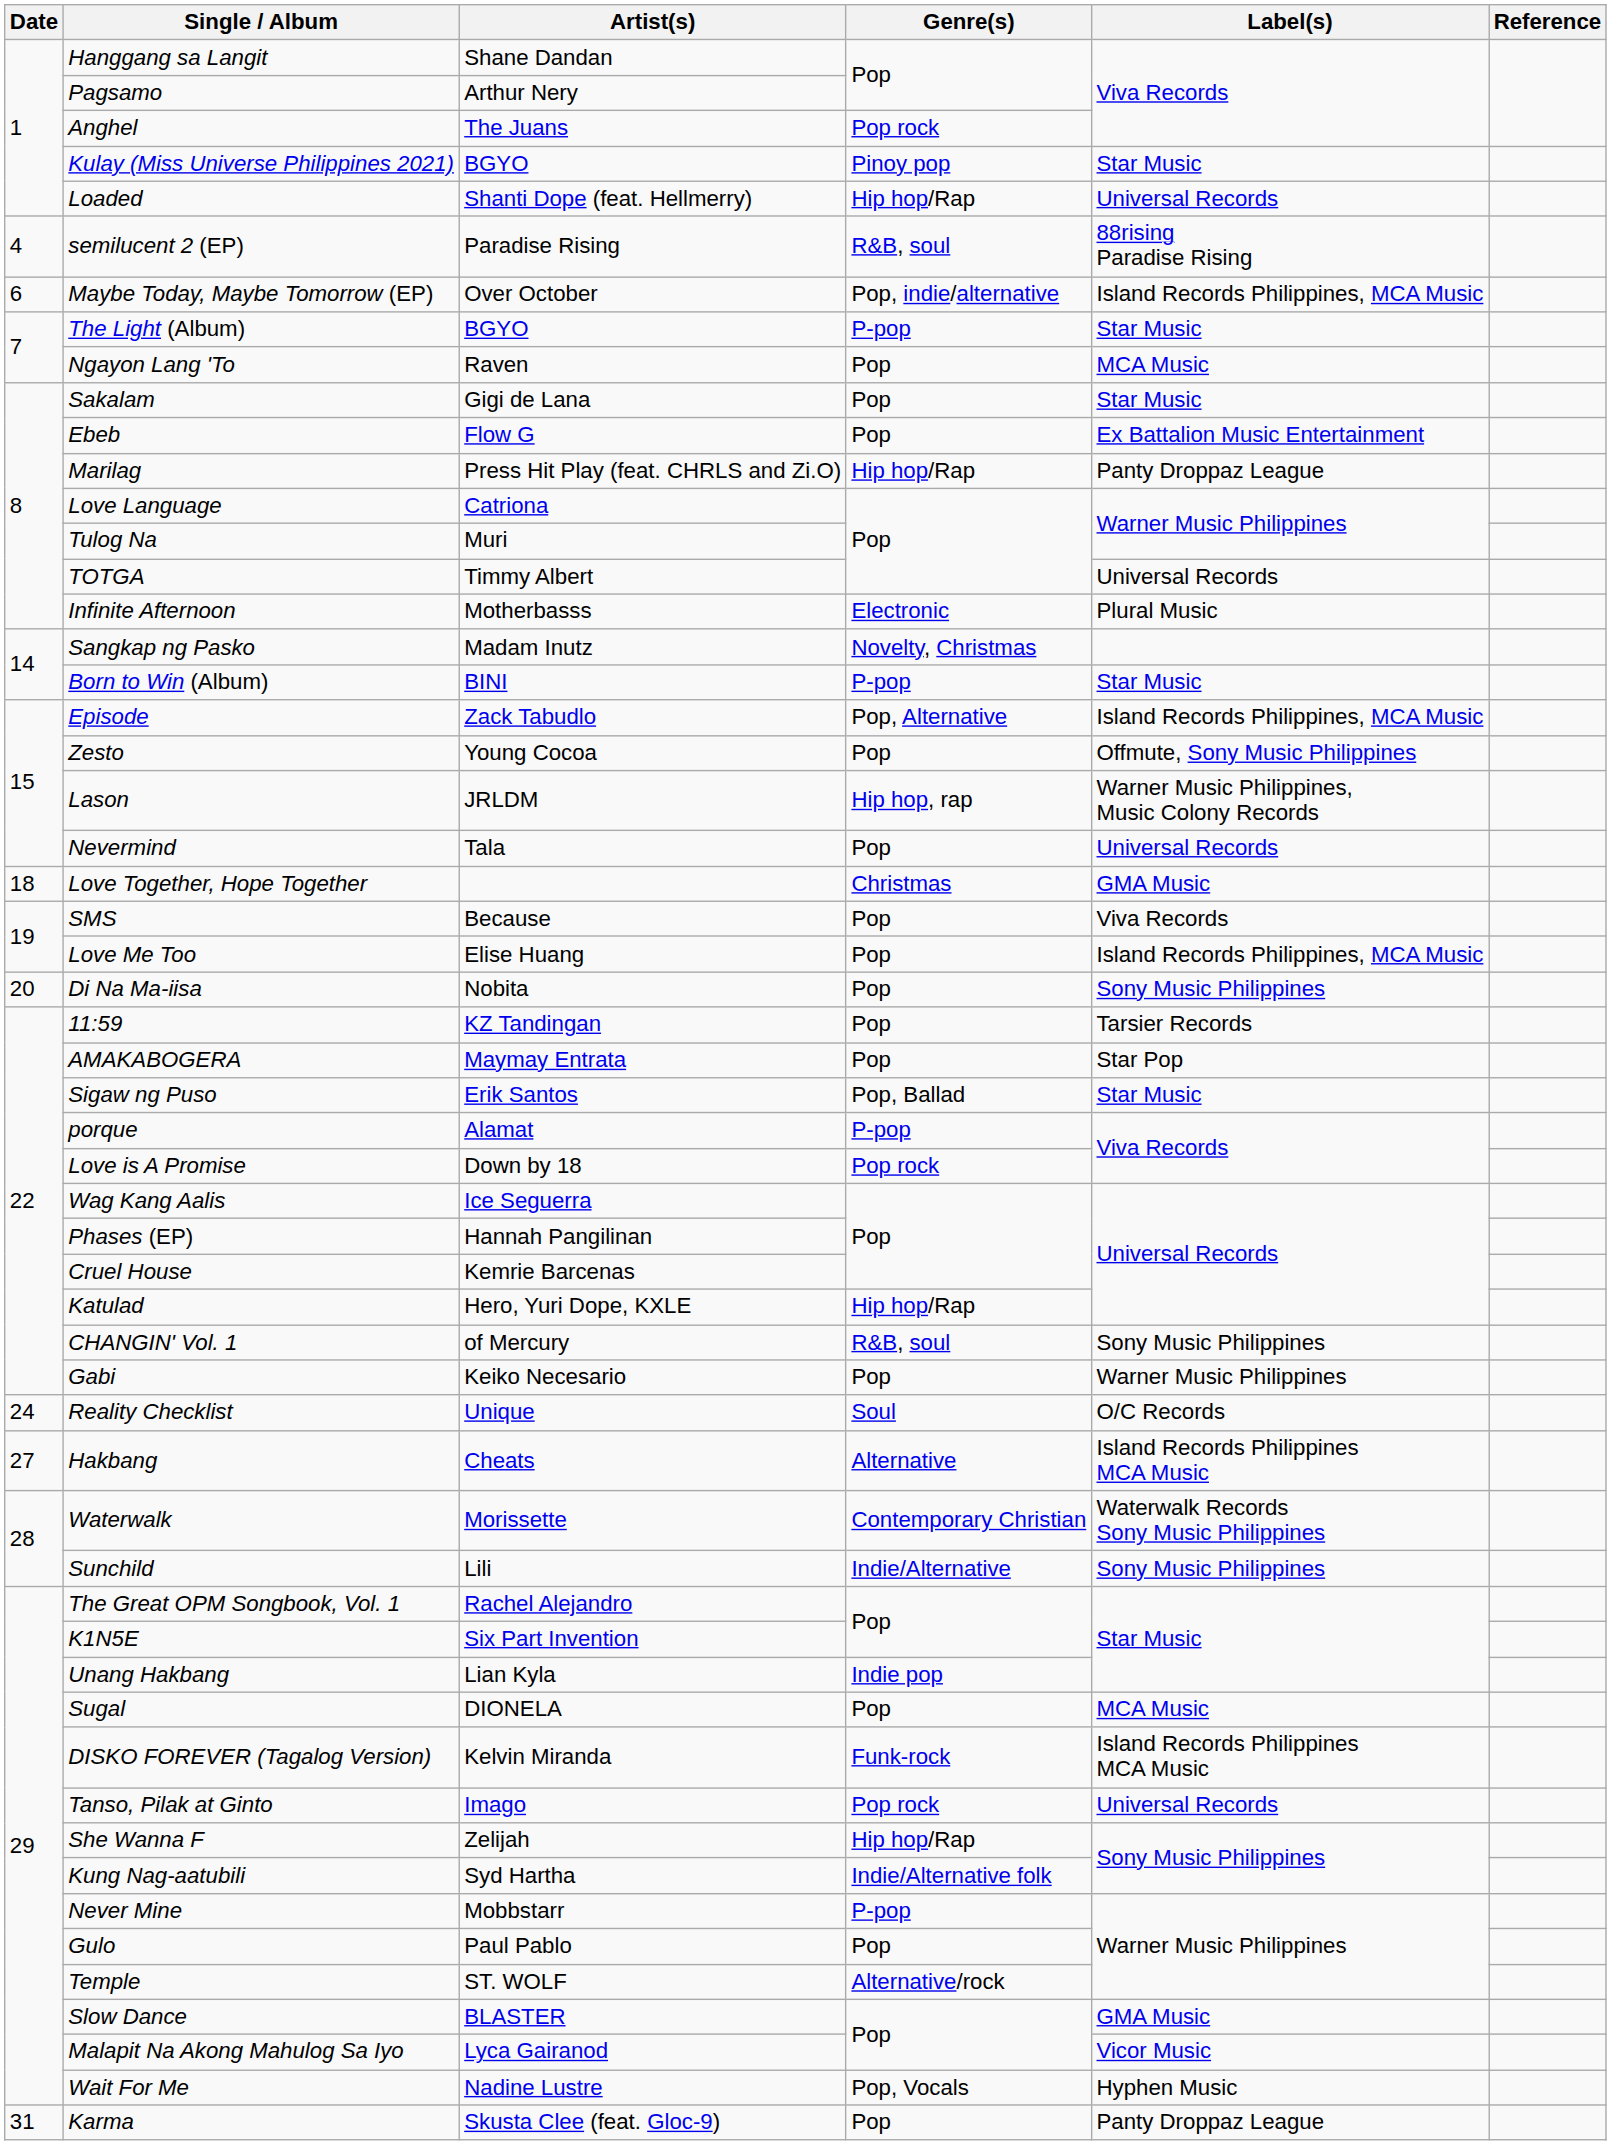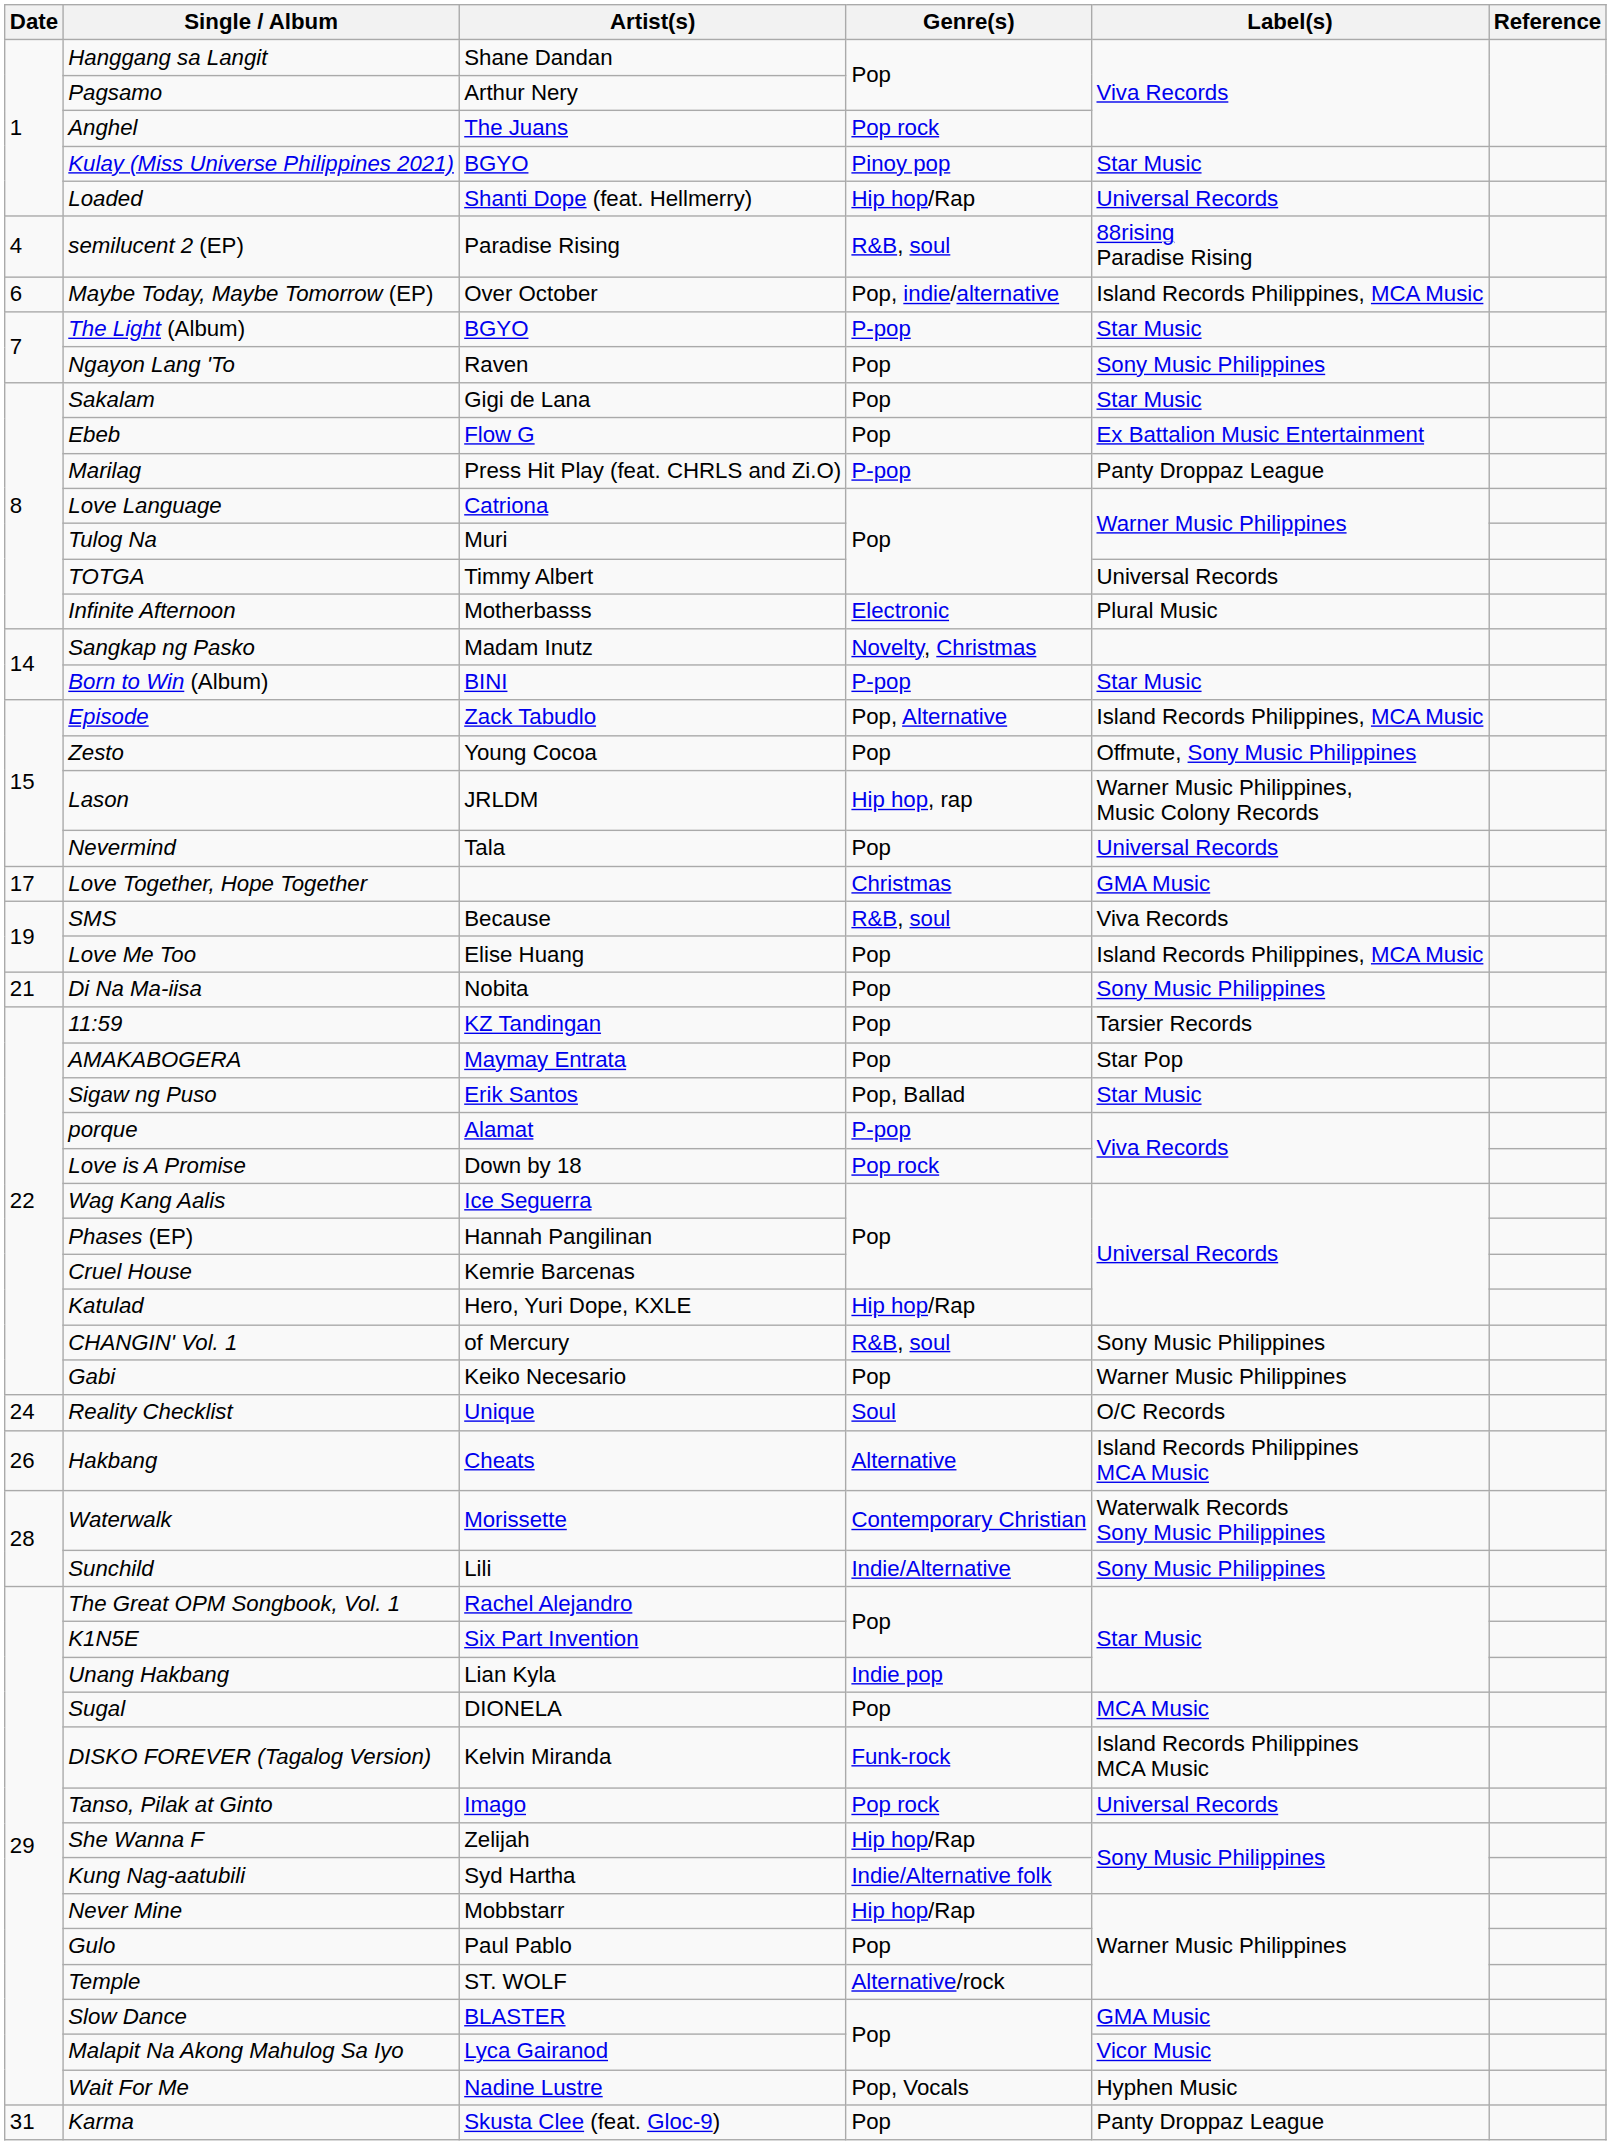 <table class="wikitable">
 <tr>
 <th>Date</th>
 <th>Single / Album</th>
 <th>Artist(s)</th>
 <th>Genre(s)</th>
 <th>Label(s)</th>
 <th>Reference</th>
 </tr>
 <tr>
 <td rowspan="5">1</td>
 <td><em>Hanggang sa Langit</em></td>
 <td>Shane Dandan</td>
 <td rowspan="2">Pop</td>
 <td rowspan="3"><a href='#'>Viva Records</a></td>
 <td rowspan="3"></td>
 </tr>
 <tr>
 <td><em>Pagsamo</em></td>
 <td>Arthur Nery</td>
 </tr>
 <tr>
 <td><em>Anghel</em></td>
 <td><a href='#'>The Juans</a></td>
 <td><a href='#'>Pop rock</a></td>
 </tr>
 <tr>
 <td><em><a href='#'>Kulay (Miss Universe Philippines 2021)</a></em></td>
 <td><a href='#'>BGYO</a></td>
 <td><a href='#'>Pinoy pop</a></td>
 <td><a href='#'>Star Music</a></td>
 <td></td>
 </tr>
 <tr>
 <td><em>Loaded</em></td>
 <td><a href='#'>Shanti Dope</a> (feat. Hellmerry)</td>
 <td><a href='#'>Hip hop</a>/Rap</td>
 <td><a href='#'>Universal Records</a></td>
 <td></td>
 </tr>
 <tr>
 <td>4</td>
 <td><em>semilucent 2</em> (EP)</td>
 <td>Paradise Rising</td>
 <td><a href='#'>R&B</a>, <a href='#'>soul</a></td>
 <td><a href='#'>88rising</a><br>Paradise Rising</td>
 <td></td>
 </tr>
 <tr>
 <td>6</td>
 <td><em>Maybe Today, Maybe Tomorrow</em> (EP)</td>
 <td>Over October</td>
 <td>Pop, <a href='#'>indie</a>/<a href='#'>alternative</a></td>
 <td>Island Records Philippines, <a href='#'>MCA Music</a></td>
 <td></td>
 </tr>
 <tr>
 <td rowspan="2">7</td>
 <td><em><a href='#'>The Light</a></em> (Album)</td>
 <td><a href='#'>BGYO</a></td>
 <td><a href='#'>P-pop</a></td>
 <td><a href='#'>Star Music</a></td>
 <td></td>
 </tr>
 <tr>
 <td><em>Ngayon Lang 'To</em></td>
 <td>Raven</td>
 <td>Pop</td>
-<td><a href='#'>MCA Music</a></td>
+<td><a href='#'>Sony Music Philippines</a></td>
 <td></td>
 </tr>
 <tr>
 <td rowspan="7">8</td>
 <td><em>Sakalam</em></td>
 <td>Gigi de Lana</td>
 <td>Pop</td>
 <td><a href='#'>Star Music</a></td>
 <td></td>
 </tr>
 <tr>
 <td><em>Ebeb</em></td>
 <td><a href='#'>Flow G</a></td>
 <td>Pop</td>
 <td><a href='#'>Ex Battalion Music Entertainment</a></td>
 <td></td>
 </tr>
 <tr>
 <td><em>Marilag</em></td>
 <td>Press Hit Play (feat. CHRLS and Zi.O)</td>
-<td><a href='#'>Hip hop</a>/Rap</td>
+<td><a href='#'>P-pop</a></td>
 <td>Panty Droppaz League</td>
 <td></td>
 </tr>
 <tr>
 <td><em>Love Language</em></td>
 <td><a href='#'>Catriona</a></td>
 <td rowspan="3">Pop</td>
 <td rowspan="2"><a href='#'>Warner Music Philippines</a></td>
 <td></td>
 </tr>
 <tr>
 <td><em>Tulog Na</em></td>
 <td>Muri</td>
 <td></td>
 </tr>
 <tr>
 <td><em>TOTGA</em></td>
 <td>Timmy Albert</td>
 <td>Universal Records</td>
 <td></td>
 </tr>
 <tr>
 <td><em>Infinite Afternoon</em></td>
 <td>Motherbasss</td>
 <td><a href='#'>Electronic</a></td>
 <td>Plural Music</td>
 <td></td>
 </tr>
 <tr>
 <td rowspan="2">14</td>
 <td><em>Sangkap ng Pasko</em></td>
 <td>Madam Inutz</td>
 <td><a href='#'>Novelty</a>, <a href='#'>Christmas</a></td>
 <td></td>
 <td></td>
 </tr>
 <tr>
 <td><em><a href='#'>Born to Win</a></em> (Album)</td>
 <td><a href='#'>BINI</a></td>
 <td><a href='#'>P-pop</a></td>
 <td><a href='#'>Star Music</a></td>
 <td></td>
 </tr>
 <tr>
 <td rowspan="4">15</td>
 <td><em><a href='#'>Episode</a></em></td>
 <td><a href='#'>Zack Tabudlo</a></td>
 <td>Pop, <a href='#'>Alternative</a></td>
 <td>Island Records Philippines, <a href='#'>MCA Music</a></td>
 <td></td>
 </tr>
 <tr>
 <td><em>Zesto</em></td>
 <td>Young Cocoa</td>
 <td>Pop</td>
 <td>Offmute, <a href='#'>Sony Music Philippines</a></td>
 <td></td>
 </tr>
 <tr>
 <td><em>Lason</em></td>
 <td>JRLDM</td>
 <td><a href='#'>Hip hop</a>, rap</td>
 <td>Warner Music Philippines,<br>Music Colony Records</td>
 <td></td>
 </tr>
 <tr>
 <td><em>Nevermind</em></td>
 <td>Tala</td>
 <td>Pop</td>
 <td><a href='#'>Universal Records</a></td>
 <td></td>
 </tr>
 <tr>
-<td>18</td>
+<td>17</td>
 <td><em>Love Together, Hope Together</em></td>
 <td></td>
 <td><a href='#'>Christmas</a></td>
 <td><a href='#'>GMA Music</a></td>
 <td></td>
 </tr>
 <tr>
 <td rowspan="2">19</td>
 <td><em>SMS</em></td>
 <td>Because</td>
-<td>Pop</td>
+<td><a href='#'>R&B</a>, <a href='#'>soul</a></td>
 <td>Viva Records</td>
 <td></td>
 </tr>
 <tr>
 <td><em>Love Me Too</em></td>
 <td>Elise Huang</td>
 <td>Pop</td>
 <td>Island Records Philippines, <a href='#'>MCA Music</a></td>
 <td></td>
 </tr>
 <tr>
-<td>20</td>
+<td>21</td>
 <td><em>Di Na Ma-iisa</em></td>
 <td>Nobita</td>
 <td>Pop</td>
 <td><a href='#'>Sony Music Philippines</a></td>
 <td></td>
 </tr>
 <tr>
 <td rowspan="11">22</td>
 <td><em>11:59</em></td>
 <td><a href='#'>KZ Tandingan</a></td>
 <td>Pop</td>
 <td>Tarsier Records</td>
 <td></td>
 </tr>
 <tr>
 <td><em>AMAKABOGERA</em></td>
 <td><a href='#'>Maymay Entrata</a></td>
 <td>Pop</td>
 <td>Star Pop</td>
 <td></td>
 </tr>
 <tr>
 <td><em>Sigaw ng Puso</em></td>
 <td><a href='#'>Erik Santos</a></td>
 <td>Pop, Ballad</td>
 <td><a href='#'>Star Music</a></td>
 <td></td>
 </tr>
 <tr>
 <td><em>porque</em></td>
 <td><a href='#'>Alamat</a></td>
 <td><a href='#'>P-pop</a></td>
 <td rowspan="2"><a href='#'>Viva Records</a></td>
 <td></td>
 </tr>
 <tr>
 <td><em>Love is A Promise</em></td>
 <td>Down by 18</td>
 <td><a href='#'>Pop rock</a></td>
 <td></td>
 </tr>
 <tr>
 <td><em>Wag Kang Aalis</em></td>
 <td><a href='#'>Ice Seguerra</a></td>
 <td rowspan="3">Pop</td>
 <td rowspan="4"><a href='#'>Universal Records</a></td>
 <td></td>
 </tr>
 <tr>
 <td><em>Phases</em> (EP)</td>
 <td>Hannah Pangilinan</td>
 <td></td>
 </tr>
 <tr>
 <td><em>Cruel House</em></td>
 <td>Kemrie Barcenas</td>
 <td></td>
 </tr>
 <tr>
 <td><em>Katulad</em></td>
 <td>Hero, Yuri Dope, KXLE</td>
 <td><a href='#'>Hip hop</a>/Rap</td>
 <td></td>
 </tr>
 <tr>
 <td><em>CHANGIN' Vol. 1</em></td>
 <td>of Mercury</td>
 <td><a href='#'>R&B</a>, <a href='#'>soul</a></td>
 <td>Sony Music Philippines</td>
 <td></td>
 </tr>
 <tr>
 <td><em>Gabi</em></td>
 <td>Keiko Necesario</td>
 <td>Pop</td>
 <td>Warner Music Philippines</td>
 <td></td>
 </tr>
 <tr>
 <td>24</td>
 <td><em>Reality Checklist</em></td>
 <td><a href='#'>Unique</a></td>
 <td><a href='#'>Soul</a></td>
 <td>O/C Records</td>
 <td></td>
 </tr>
 <tr>
-<td>27</td>
+<td>26</td>
 <td><em>Hakbang</em></td>
 <td><a href='#'>Cheats</a></td>
 <td><a href='#'>Alternative</a></td>
 <td>Island Records Philippines<br><a href='#'>MCA Music</a></td>
 <td></td>
 </tr>
 <tr>
 <td rowspan="2">28</td>
 <td><em>Waterwalk</em></td>
 <td><a href='#'>Morissette</a></td>
 <td><a href='#'>Contemporary Christian</a></td>
 <td>Waterwalk Records<br><a href='#'>Sony Music Philippines</a></td>
 <td></td>
 </tr>
 <tr>
 <td><em>Sunchild</em></td>
 <td>Lili</td>
 <td><a href='#'>Indie/Alternative</a></td>
 <td><a href='#'>Sony Music Philippines</a></td>
 <td></td>
 </tr>
 <tr>
 <td rowspan="14">29</td>
 <td><em>The Great OPM Songbook, Vol. 1</em></td>
 <td><a href='#'>Rachel Alejandro</a></td>
 <td rowspan="2">Pop</td>
 <td rowspan="3"><a href='#'>Star Music</a></td>
 <td></td>
 </tr>
 <tr>
 <td><em>K1N5E</em></td>
 <td><a href='#'>Six Part Invention</a></td>
 <td></td>
 </tr>
 <tr>
 <td><em>Unang Hakbang</em></td>
 <td>Lian Kyla</td>
 <td><a href='#'>Indie pop</a></td>
 <td></td>
 </tr>
 <tr>
 <td><em>Sugal</em></td>
 <td>DIONELA</td>
 <td>Pop</td>
 <td><a href='#'>MCA Music</a></td>
 <td></td>
 </tr>
 <tr>
 <td><em>DISKO FOREVER (Tagalog Version)</em></td>
 <td>Kelvin Miranda</td>
 <td><a href='#'>Funk-rock</a></td>
 <td>Island Records Philippines<br>MCA Music</td>
 <td></td>
 </tr>
 <tr>
 <td><em>Tanso, Pilak at Ginto</em></td>
 <td><a href='#'>Imago</a></td>
 <td><a href='#'>Pop rock</a></td>
 <td><a href='#'>Universal Records</a></td>
 <td></td>
 </tr>
 <tr>
 <td><em>She Wanna F</em></td>
 <td>Zelijah</td>
 <td><a href='#'>Hip hop</a>/Rap</td>
 <td rowspan="2"><a href='#'>Sony Music Philippines</a></td>
 <td></td>
 </tr>
 <tr>
 <td><em>Kung Nag-aatubili</em></td>
 <td>Syd Hartha</td>
 <td><a href='#'>Indie/Alternative folk</a></td>
 <td></td>
 </tr>
 <tr>
 <td><em>Never Mine</em></td>
 <td>Mobbstarr</td>
-<td><a href='#'>P-pop</a></td>
+<td><a href='#'>Hip hop</a>/Rap</td>
 <td rowspan="3">Warner Music Philippines</td>
 <td></td>
 </tr>
 <tr>
 <td><em>Gulo</em></td>
 <td>Paul Pablo</td>
 <td>Pop</td>
 <td></td>
 </tr>
 <tr>
 <td><em>Temple</em></td>
 <td>ST. WOLF</td>
 <td><a href='#'>Alternative</a>/rock</td>
 <td></td>
 </tr>
 <tr>
 <td><em>Slow Dance</em></td>
 <td><a href='#'>BLASTER</a></td>
 <td rowspan="2">Pop</td>
 <td><a href='#'>GMA Music</a></td>
 <td></td>
 </tr>
 <tr>
 <td><em>Malapit Na Akong Mahulog Sa Iyo</em></td>
 <td><a href='#'>Lyca Gairanod</a></td>
 <td><a href='#'>Vicor Music</a></td>
 <td></td>
 </tr>
 <tr>
 <td><em>Wait For Me</em></td>
 <td><a href='#'>Nadine Lustre</a></td>
 <td>Pop, Vocals</td>
 <td>Hyphen Music</td>
 <td></td>
 </tr>
 <tr>
 <td>31</td>
 <td><em>Karma</em></td>
 <td><a href='#'>Skusta Clee</a> (feat. <a href='#'>Gloc-9</a>)</td>
 <td>Pop</td>
 <td>Panty Droppaz League</td>
 <td></td>
 </tr>
 </table>
